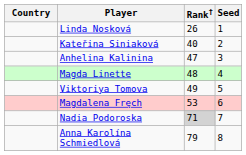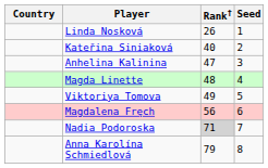 <table class="sortable wikitable nowrap">
 <tr>
 <th width="70">Country</th>
 <th width="175">Player</th>
 <th>Rank<sup>†</sup></th>
 <th>Seed</th>
 </tr>
 <tr>
 <td></td>
 <td><a href='#'>Linda Nosková</a></td>
 <td>26</td>
 <td>1</td>
 </tr>
 <tr>
 <td></td>
 <td><a href='#'>Kateřina Siniaková</a></td>
 <td>40</td>
 <td>2</td>
 </tr>
 <tr>
 <td></td>
 <td><a href='#'>Anhelina Kalinina</a></td>
 <td>47</td>
 <td>3</td>
 </tr>
 <tr style="background:#cfc;">
 <td></td>
 <td><a href='#'>Magda Linette</a></td>
 <td>48</td>
 <td>4</td>
 </tr>
 <tr>
 <td></td>
 <td><a href='#'>Viktoriya Tomova</a></td>
 <td>49</td>
 <td>5</td>
 </tr>
 <tr style="background:#fcc;">
 <td></td>
 <td><a href='#'>Magdalena Fręch</a></td>
-<td>53</td>
+<td>56</td>
 <td>6</td>
 </tr>
 <tr>
 <td></td>
 <td><a href='#'>Nadia Podoroska</a></td>
 <td style="background: lightgrey;">71</td>
 <td>7</td>
 </tr>
 <tr>
 <td></td>
 <td><a href='#'>Anna Karolína Schmiedlová</a></td>
 <td>79</td>
 <td>8</td>
 </tr>
 </table>
